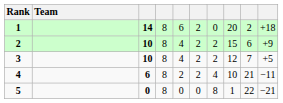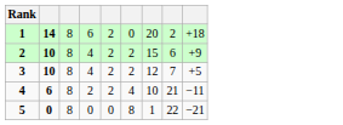 <table class="wikitable" style="text-align: center;">
 <tr>
 <th width=30>Rank</th>
-<th width=165 style="text-align:left;">Team</th>
 <th width=20></th>
 <th width=20></th>
 <th width=20></th>
 <th width=20></th>
 <th width=20></th>
 <th width=20></th>
 <th width=20></th>
 <th width=20></th>
 </tr>
 <tr style="background:#ccffcc;">
 <td><strong>1</strong></td>
-<td style="text-align:left;"></td>
 <td><strong>14</strong></td>
 <td>8</td>
 <td>6</td>
 <td>2</td>
 <td>0</td>
 <td>20</td>
 <td>2</td>
 <td>+18</td>
 </tr>
 <tr style="background:#ccffcc;">
 <td><strong>2</strong></td>
-<td style="text-align:left;"></td>
 <td><strong>10</strong></td>
 <td>8</td>
 <td>4</td>
 <td>2</td>
 <td>2</td>
 <td>15</td>
 <td>6</td>
 <td>+9</td>
 </tr>
 <tr>
 <td><strong>3</strong></td>
-<td style="text-align:left;"></td>
 <td><strong>10</strong></td>
 <td>8</td>
 <td>4</td>
 <td>2</td>
 <td>2</td>
 <td>12</td>
 <td>7</td>
 <td>+5</td>
 </tr>
 <tr>
 <td><strong>4</strong></td>
-<td style="text-align:left;"></td>
 <td><strong>6</strong></td>
 <td>8</td>
 <td>2</td>
 <td>2</td>
 <td>4</td>
 <td>10</td>
 <td>21</td>
 <td>−11</td>
 </tr>
 <tr>
 <td><strong>5</strong></td>
-<td style="text-align:left;"></td>
 <td><strong>0</strong></td>
 <td>8</td>
 <td>0</td>
 <td>0</td>
 <td>8</td>
 <td>1</td>
 <td>22</td>
 <td>−21</td>
 </tr>
 </table>
